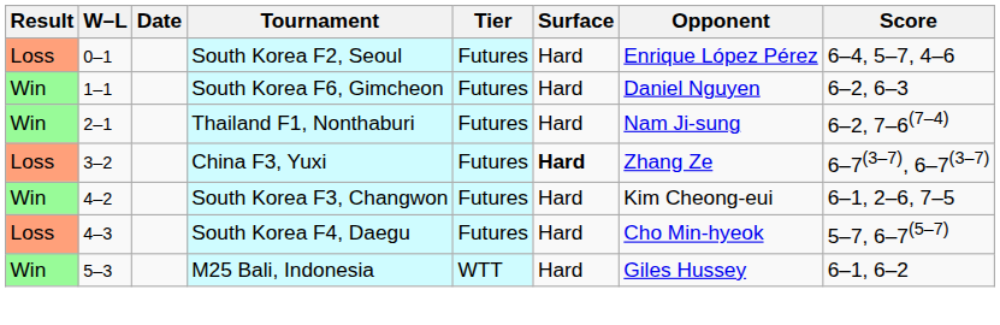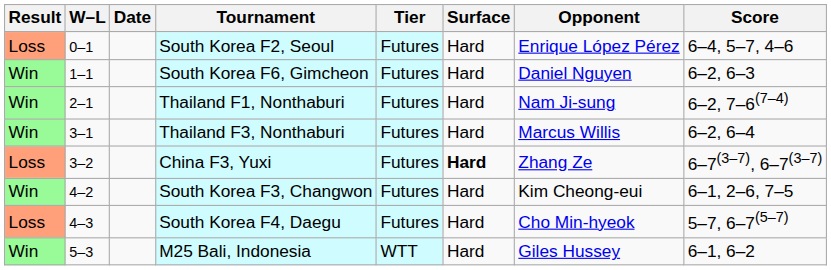 <table class="sortable wikitable">
 <tr>
 <th>Result</th>
 <th class="unsortable">W–L</th>
 <th>Date</th>
 <th>Tournament</th>
 <th>Tier</th>
 <th>Surface</th>
 <th>Opponent</th>
 <th class="unsortable">Score</th>
 </tr>
 <tr>
 <td bgcolor=FFA07A>Loss</td>
 <td><small>0–1</small></td>
 <td></td>
 <td style=background:#cffcff>South Korea F2, Seoul</td>
 <td style=background:#cffcff>Futures</td>
 <td>Hard</td>
 <td> <a href='#'>Enrique López Pérez</a></td>
 <td>6–4, 5–7, 4–6</td>
 </tr>
 <tr>
 <td bgcolor=98FB98>Win</td>
 <td><small>1–1</small></td>
 <td></td>
 <td style=background:#cffcff>South Korea F6, Gimcheon</td>
 <td style=background:#cffcff>Futures</td>
 <td>Hard</td>
 <td> <a href='#'>Daniel Nguyen</a></td>
 <td>6–2, 6–3</td>
 </tr>
 <tr>
 <td bgcolor=98FB98>Win</td>
 <td><small>2–1</small></td>
 <td></td>
 <td style=background:#cffcff>Thailand F1, Nonthaburi</td>
 <td style=background:#cffcff>Futures</td>
 <td>Hard</td>
 <td> <a href='#'>Nam Ji-sung</a></td>
 <td>6–2, 7–6<sup>(7–4)</sup></td>
 </tr>
 <tr>
+<td bgcolor=98FB98>Win</td>
+<td><small>3–1</small></td>
+<td></td>
+<td style=background:#cffcff>Thailand F3, Nonthaburi</td>
+<td style=background:#cffcff>Futures</td>
+<td>Hard</td>
+<td> <a href='#'>Marcus Willis</a></td>
+<td>6–2, 6–4</td>
+</tr>
+<tr>
 <td bgcolor=FFA07A>Loss</td>
 <td><small>3–2</small></td>
 <td></td>
 <td style=background:#cffcff>China F3, Yuxi</td>
 <td style=background:#cffcff>Futures</td>
 <td><strong>Hard</strong></td>
 <td> <a href='#'>Zhang Ze</a></td>
 <td>6–7<sup>(3–7)</sup>, 6–7<sup>(3–7)</sup></td>
 </tr>
 <tr>
 <td bgcolor=98FB98>Win</td>
 <td><small>4–2</small></td>
 <td></td>
 <td style=background:#cffcff>South Korea F3, Changwon</td>
 <td style=background:#cffcff>Futures</td>
 <td>Hard</td>
 <td> Kim Cheong-eui</td>
 <td>6–1, 2–6, 7–5</td>
 </tr>
 <tr>
 <td bgcolor=FFA07A>Loss</td>
 <td><small>4–3</small></td>
 <td></td>
 <td style=background:#cffcff>South Korea F4, Daegu</td>
 <td style=background:#cffcff>Futures</td>
 <td>Hard</td>
 <td> <a href='#'>Cho Min-hyeok</a></td>
 <td>5–7, 6–7<sup>(5–7)</sup></td>
 </tr>
 <tr>
 <td bgcolor=98FB98>Win</td>
 <td><small>5–3</small></td>
 <td></td>
 <td style=background:#cffcff>M25 Bali, Indonesia</td>
 <td style=background:#cffcff>WTT</td>
 <td>Hard</td>
 <td> <a href='#'>Giles Hussey</a></td>
 <td>6–1, 6–2</td>
 </tr>
 </table>
